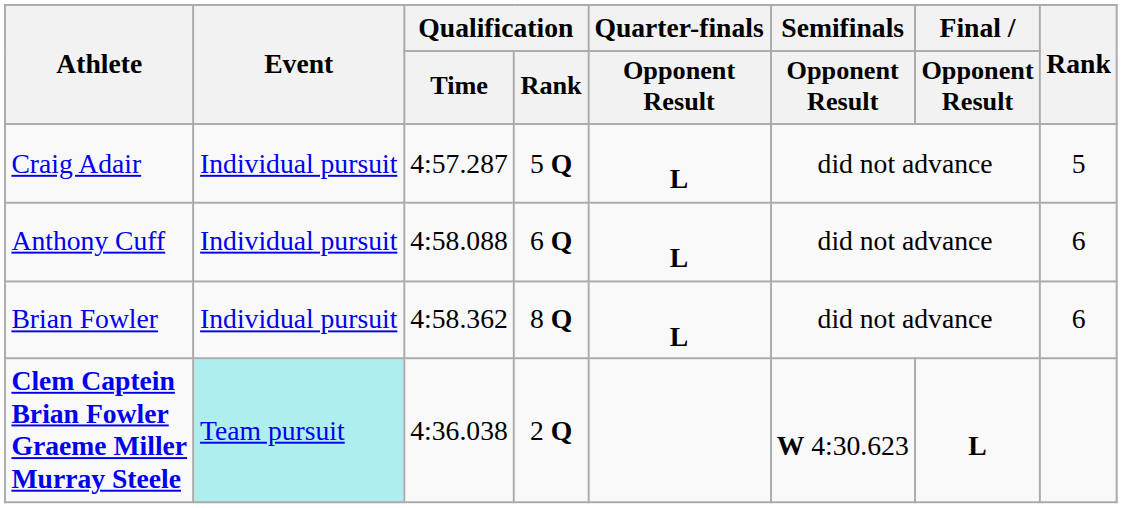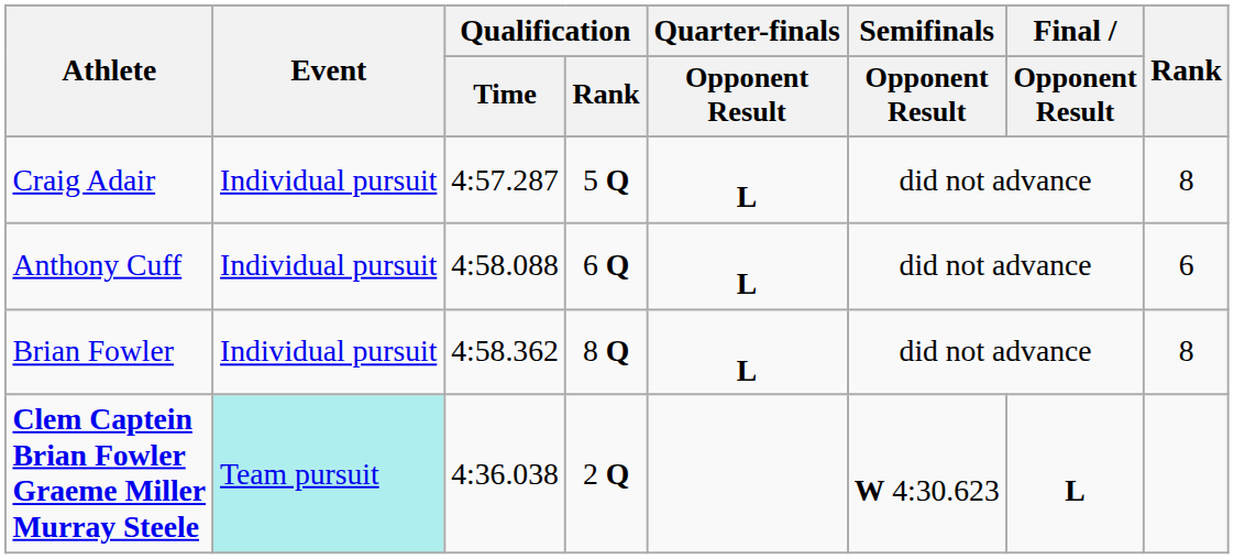 <table class="wikitable" style="font-size:90%;text-align:center;">
 <tr>
 <th rowspan=2>Athlete</th>
 <th rowspan=2>Event</th>
 <th colspan=2>Qualification</th>
 <th>Quarter-finals</th>
 <th>Semifinals</th>
 <th>Final / </th>
 <th rowspan=2>Rank</th>
 </tr>
 <tr style="font-size:95%">
 <th>Time</th>
 <th>Rank</th>
 <th>Opponent<br>Result</th>
 <th>Opponent<br>Result</th>
 <th>Opponent<br>Result</th>
 </tr>
 <tr>
 <td style="text-align:left;"><a href='#'>Craig Adair</a></td>
 <td style="text-align:left;"><a href='#'>Individual pursuit</a></td>
 <td>4:57.287</td>
 <td>5 <strong>Q</strong></td>
 <td><br><strong>L</strong></td>
 <td colspan=2>did not advance</td>
-<td>5</td>
+<td>8</td>
 </tr>
 <tr>
 <td style="text-align:left;"><a href='#'>Anthony Cuff</a></td>
 <td style="text-align:left;"><a href='#'>Individual pursuit</a></td>
 <td>4:58.088</td>
 <td>6 <strong>Q</strong></td>
 <td><br><strong>L</strong></td>
 <td colspan=2>did not advance</td>
 <td>6</td>
 </tr>
 <tr>
 <td style="text-align:left;"><a href='#'>Brian Fowler</a></td>
 <td style="text-align:left;"><a href='#'>Individual pursuit</a></td>
 <td>4:58.362</td>
 <td>8 <strong>Q</strong></td>
 <td><br><strong>L</strong></td>
 <td colspan=2>did not advance</td>
-<td>6</td>
+<td>8</td>
 </tr>
 <tr>
 <td style="text-align:left;"><strong><a href='#'>Clem Captein</a><br><a href='#'>Brian Fowler</a><br><a href='#'>Graeme Miller</a><br><a href='#'>Murray Steele</a></strong></td>
 <td style="background: paleturquoise; text-align:left;"><a href='#'>Team pursuit</a></td>
 <td>4:36.038</td>
 <td>2 <strong>Q</strong></td>
 <td></td>
 <td><br><strong>W</strong> 4:30.623</td>
 <td><br><strong>L</strong></td>
 <td></td>
 </tr>
 </table>
